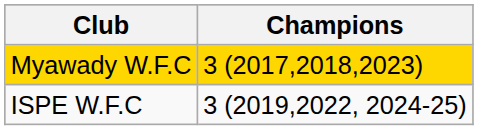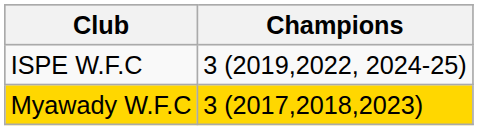 <table class="wikitable sortable" style="font-size:95%;">
 <tr>
 <th>Club</th>
 <th>Champions</th>
 </tr>
+<tr>
+<td>ISPE W.F.C</td>
+<td>3 (2019,2022, 2024-25)</td>
+</tr>
 <tr style="background:gold;">
 <td>Myawady W.F.C</td>
 <td>3 (2017,2018,2023)</td>
 </tr>
-<tr>
-<td>ISPE W.F.C</td>
-<td>3 (2019,2022, 2024-25)</td>
-</tr>
 </table>
